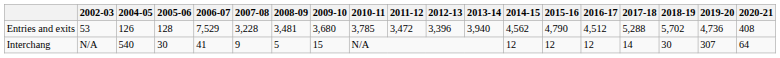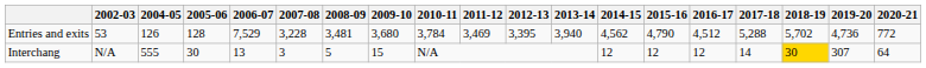 <table class="wikitable">
 <tr>
 <th></th>
 <th>2002-03</th>
 <th>2004-05</th>
 <th>2005-06</th>
 <th>2006-07</th>
 <th>2007-08</th>
 <th>2008-09</th>
 <th>2009-10</th>
 <th>2010-11</th>
 <th>2011-12</th>
 <th>2012-13</th>
 <th>2013-14</th>
 <th>2014-15</th>
 <th>2015-16</th>
 <th>2016-17</th>
 <th>2017-18</th>
 <th>2018-19</th>
 <th>2019-20</th>
 <th>2020-21</th>
 </tr>
 <tr>
 <td>Entries and exits</td>
 <td>53</td>
 <td>126</td>
 <td>128</td>
 <td>7,529</td>
 <td>3,228</td>
 <td>3,481</td>
 <td>3,680</td>
-<td>3,785</td>
-<td>3,472</td>
-<td>3,396</td>
+<td>3,784</td>
+<td>3,469</td>
+<td>3,395</td>
 <td>3,940</td>
 <td>4,562</td>
 <td>4,790</td>
 <td>4,512</td>
 <td>5,288</td>
 <td>5,702</td>
 <td>4,736</td>
-<td>408</td>
+<td>772</td>
 </tr>
 <tr>
 <td>Interchang</td>
 <td>N/A</td>
-<td>540</td>
+<td>555</td>
 <td>30</td>
-<td>41</td>
-<td>9</td>
+<td>13</td>
+<td>3</td>
 <td>5</td>
 <td>15</td>
 <td colspan="4">N/A</td>
 <td>12</td>
 <td>12</td>
 <td>12</td>
 <td>14</td>
-<td>30</td>
+<td style="background: gold;">30</td>
 <td>307</td>
 <td>64</td>
 </tr>
 </table>
